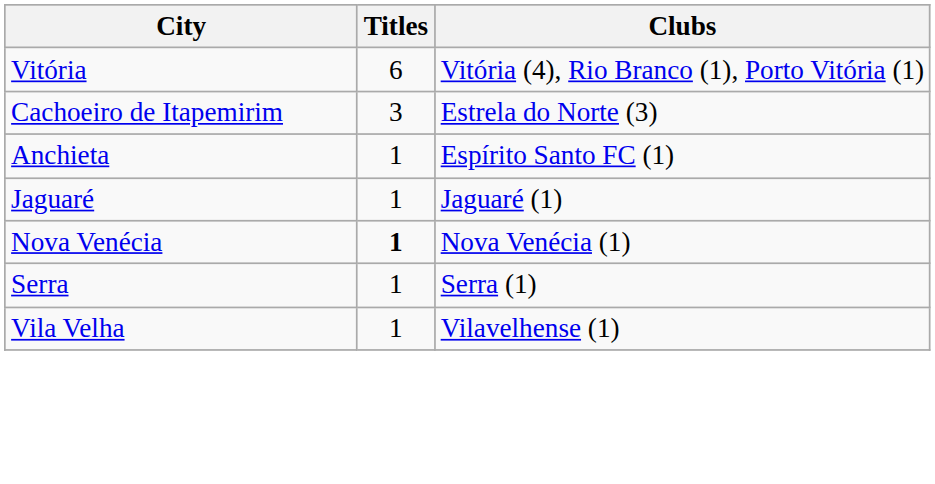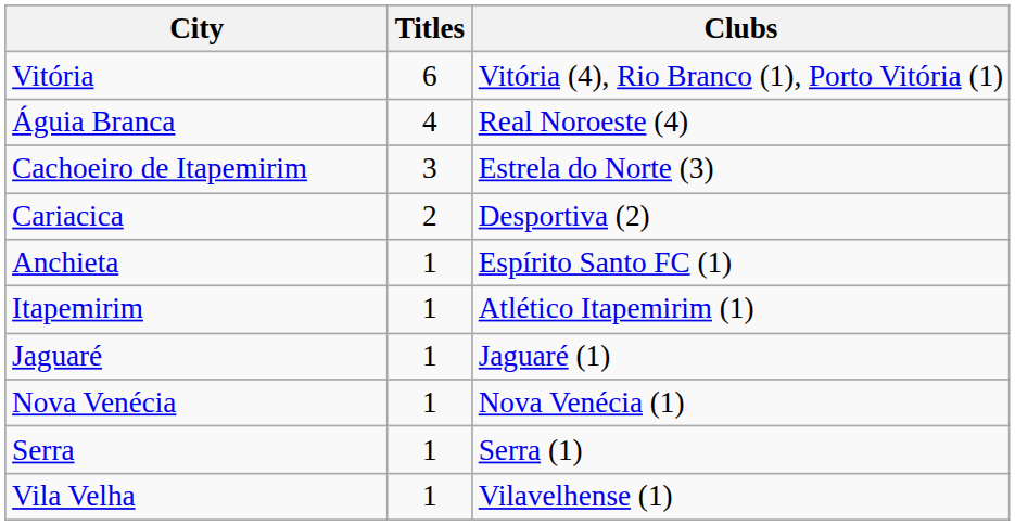 <table class="wikitable">
 <tr>
 <th style="width:200px">City</th>
 <th>Titles</th>
 <th>Clubs</th>
 </tr>
 <tr>
 <td> <a href='#'>Vitória</a></td>
 <td align="center">6</td>
 <td><a href='#'>Vitória</a> (4), <a href='#'>Rio Branco</a> (1), <a href='#'>Porto Vitória</a> (1)</td>
 </tr>
 <tr>
+<td> <a href='#'>Águia Branca</a></td>
+<td align="center">4</td>
+<td><a href='#'>Real Noroeste</a> (4)</td>
+</tr>
+<tr>
 <td> <a href='#'>Cachoeiro de Itapemirim</a></td>
 <td align="center">3</td>
 <td><a href='#'>Estrela do Norte</a> (3)</td>
 </tr>
 <tr>
+<td> <a href='#'>Cariacica</a></td>
+<td align="center">2</td>
+<td><a href='#'>Desportiva</a> (2)</td>
+</tr>
+<tr>
 <td><a href='#'>Anchieta</a></td>
 <td align="center">1</td>
 <td><a href='#'>Espírito Santo FC</a> (1)</td>
+</tr>
+<tr>
+<td> <a href='#'>Itapemirim</a></td>
+<td align="center">1</td>
+<td><a href='#'>Atlético Itapemirim</a> (1)</td>
 </tr>
 <tr>
 <td> <a href='#'>Jaguaré</a></td>
 <td align="center">1</td>
 <td><a href='#'>Jaguaré</a> (1)</td>
 </tr>
 <tr>
 <td> <a href='#'>Nova Venécia</a></td>
-<td align="center"><strong>1</strong></td>
+<td align="center">1</td>
 <td><a href='#'>Nova Venécia</a> (1)</td>
 </tr>
 <tr>
 <td> <a href='#'>Serra</a></td>
 <td align="center">1</td>
 <td><a href='#'>Serra</a> (1)</td>
 </tr>
 <tr>
 <td> <a href='#'>Vila Velha</a></td>
 <td align="center">1</td>
 <td><a href='#'>Vilavelhense</a> (1)</td>
 </tr>
 </table>
